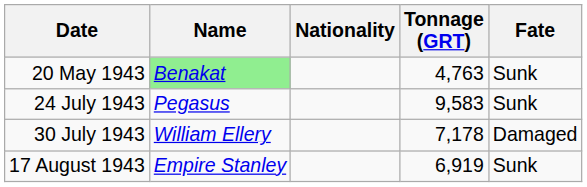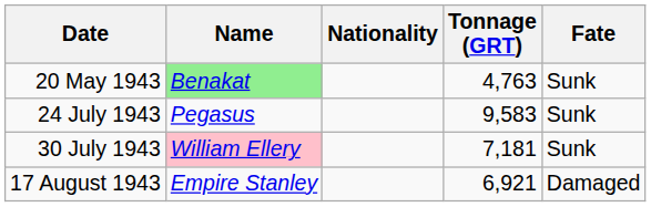 <table class="wikitable sortable">
 <tr>
 <th>Date</th>
 <th>Name</th>
 <th>Nationality</th>
 <th>Tonnage<br>(<a href='#'>GRT</a>)</th>
 <th>Fate</th>
 </tr>
 <tr>
 <td align="right">20 May 1943</td>
 <td align="left" style="background: lightgreen;"><a href='#'><em>Benakat</em></a></td>
 <td align="left"></td>
 <td align="right">4,763</td>
 <td align="left">Sunk</td>
 </tr>
 <tr>
 <td align="right">24 July 1943</td>
 <td align="left"><a href='#'><em>Pegasus</em></a></td>
 <td align="left"></td>
 <td align="right">9,583</td>
 <td align="left">Sunk</td>
 </tr>
 <tr>
 <td align="right">30 July 1943</td>
-<td align="left"><a href='#'><em>William Ellery</em></a></td>
+<td align="left" style="background: pink;"><a href='#'><em>William Ellery</em></a></td>
 <td align="left"></td>
-<td align="right">7,178</td>
-<td align="left">Damaged</td>
+<td align="right">7,181</td>
+<td align="left">Sunk</td>
 </tr>
 <tr>
 <td align="right">17 August 1943</td>
 <td align="left"><a href='#'><em>Empire Stanley</em></a></td>
 <td align="left"></td>
-<td align="right">6,919</td>
-<td align="left">Sunk</td>
+<td align="right">6,921</td>
+<td align="left">Damaged</td>
 </tr>
 </table>
